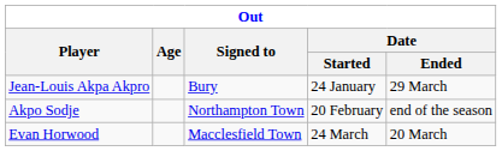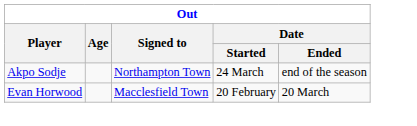 <table class="wikitable">
 <tr>
 <th colspan="5" style="background:white; color:blue; ">Out</th>
 </tr>
 <tr>
 <th rowspan="2">Player</th>
 <th rowspan="2">Age</th>
 <th rowspan="2">Signed to</th>
 <th colspan="2">Date</th>
 </tr>
 <tr>
 <th>Started</th>
 <th>Ended</th>
 </tr>
 <tr>
-<td> <a href='#'>Jean-Louis Akpa Akpro</a></td>
-<td></td>
-<td><a href='#'>Bury</a></td>
-<td>24 January</td>
-<td>29 March</td>
-</tr>
-<tr>
 <td> <a href='#'>Akpo Sodje</a></td>
 <td></td>
 <td><a href='#'>Northampton Town</a></td>
-<td>20 February</td>
+<td>24 March</td>
 <td>end of the season</td>
 </tr>
 <tr>
 <td> <a href='#'>Evan Horwood</a></td>
 <td></td>
 <td><a href='#'>Macclesfield Town</a></td>
-<td>24 March</td>
+<td>20 February</td>
 <td>20 March</td>
 </tr>
 </table>
